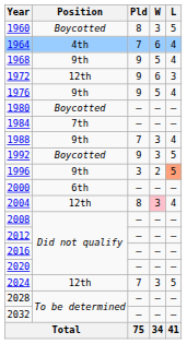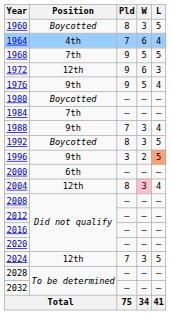 <table class="wikitable" style="text-align:center; font-size:90%;">
 <tr>
 <th>Year</th>
 <th>Position</th>
 <th>Pld</th>
 <th>W</th>
 <th>L</th>
 </tr>
 <tr>
 <td> <a href='#'>1960</a></td>
 <td><em>Boycotted</em></td>
 <td>8</td>
 <td>3</td>
 <td>5</td>
 </tr>
 <tr style="background:#9acdff;">
 <td> <a href='#'>1964</a></td>
 <td>4th</td>
 <td>7</td>
 <td>6</td>
 <td>4</td>
 </tr>
 <tr>
 <td> <a href='#'>1968</a></td>
-<td>9th</td>
+<td>7th</td>
 <td>9</td>
 <td>5</td>
-<td>4</td>
+<td>5</td>
 </tr>
 <tr>
 <td> <a href='#'>1972</a></td>
 <td>12th</td>
 <td>9</td>
 <td>6</td>
 <td>3</td>
 </tr>
 <tr>
 <td> <a href='#'>1976</a></td>
 <td>9th</td>
 <td>9</td>
 <td>5</td>
 <td>4</td>
 </tr>
 <tr>
 <td> <a href='#'>1980</a></td>
 <td><em>Boycotted</em></td>
 <td>–</td>
 <td>–</td>
 <td>–</td>
 </tr>
 <tr>
 <td> <a href='#'>1984</a></td>
 <td>7th</td>
 <td>–</td>
 <td>–</td>
 <td>–</td>
 </tr>
 <tr>
 <td> <a href='#'>1988</a></td>
 <td>9th</td>
 <td>7</td>
 <td>3</td>
 <td>4</td>
 </tr>
 <tr>
 <td> <a href='#'>1992</a></td>
 <td><em>Boycotted</em></td>
-<td>9</td>
+<td>8</td>
 <td>3</td>
 <td>5</td>
 </tr>
 <tr>
 <td> <a href='#'>1996</a></td>
 <td>9th</td>
 <td>3</td>
 <td>2</td>
 <td style="background: lightsalmon;">5</td>
 </tr>
 <tr>
 <td> <a href='#'>2000</a></td>
 <td>6th</td>
 <td>–</td>
 <td>–</td>
 <td>–</td>
 </tr>
 <tr>
 <td> <a href='#'>2004</a></td>
 <td>12th</td>
 <td>8</td>
 <td style="background: pink;">3</td>
 <td>4</td>
 </tr>
 <tr>
 <td> <a href='#'>2008</a></td>
 <td rowspan=4><em>Did not qualify</em></td>
 <td>–</td>
 <td>–</td>
 <td>–</td>
 </tr>
 <tr>
 <td> <a href='#'>2012</a></td>
 <td>–</td>
 <td>–</td>
 <td>–</td>
 </tr>
 <tr>
 <td> <a href='#'>2016</a></td>
 <td>–</td>
 <td>–</td>
 <td>–</td>
 </tr>
 <tr>
 <td> <a href='#'>2020</a></td>
 <td>–</td>
 <td>–</td>
 <td>–</td>
 </tr>
 <tr>
 <td> <a href='#'>2024</a></td>
 <td>12th</td>
 <td>7</td>
 <td>3</td>
 <td>5</td>
 </tr>
 <tr>
 <td> 2028</td>
 <td rowspan=2><em>To be determined</em></td>
 <td>–</td>
 <td>–</td>
 <td>–</td>
 </tr>
 <tr>
 <td> 2032</td>
 <td>–</td>
 <td>–</td>
 <td>–</td>
 </tr>
 <tr>
 <th colspan=2>Total</th>
 <th>75</th>
 <th>34</th>
 <th>41</th>
 </tr>
 </table>
